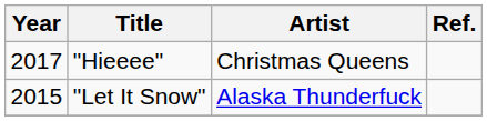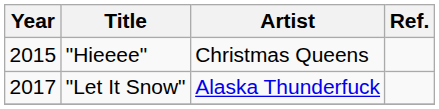 <table class="wikitable">
 <tr>
 <th>Year</th>
 <th>Title</th>
 <th>Artist</th>
 <th>Ref.</th>
 </tr>
 <tr>
-<td>2017</td>
+<td>2015</td>
 <td>"Hieeee"</td>
 <td>Christmas Queens</td>
 <td style="text-align: center;"></td>
 </tr>
 <tr>
-<td>2015</td>
+<td>2017</td>
 <td>"Let It Snow"</td>
 <td><a href='#'>Alaska Thunderfuck</a></td>
 <td></td>
 </tr>
 <tr>
 </tr>
 </table>
